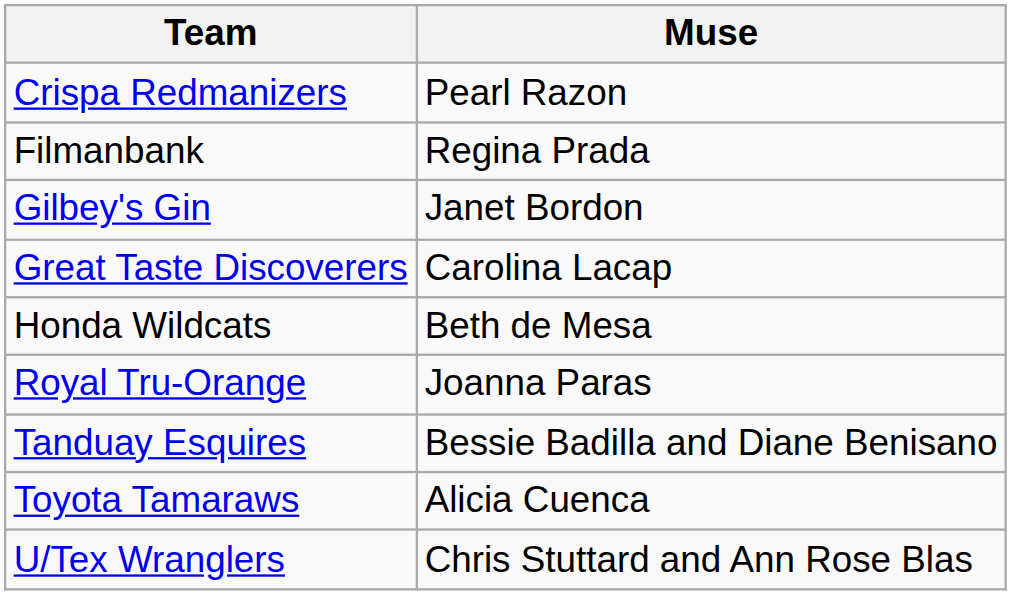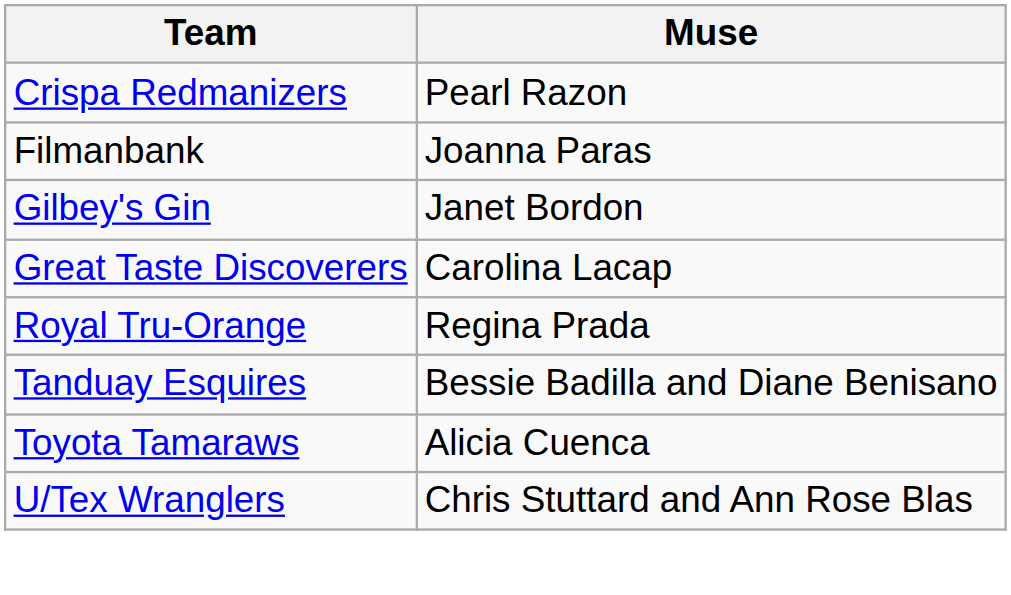 <table class="wikitable sortable sortable">
 <tr>
 <th style= width="45%">Team</th>
 <th style= width="55%">Muse</th>
 </tr>
 <tr>
 <td><a href='#'>Crispa Redmanizers</a></td>
 <td>Pearl Razon</td>
 </tr>
 <tr>
 <td>Filmanbank</td>
-<td>Regina Prada</td>
+<td>Joanna Paras</td>
 </tr>
 <tr>
 <td><a href='#'>Gilbey's Gin</a></td>
 <td>Janet Bordon</td>
 </tr>
 <tr>
 <td><a href='#'>Great Taste Discoverers</a></td>
 <td>Carolina Lacap</td>
 </tr>
 <tr>
-<td>Honda Wildcats</td>
-<td>Beth de Mesa</td>
-</tr>
-<tr>
 <td><a href='#'>Royal Tru-Orange</a></td>
-<td>Joanna Paras</td>
+<td>Regina Prada</td>
 </tr>
 <tr>
 <td><a href='#'>Tanduay Esquires</a></td>
 <td>Bessie Badilla and Diane Benisano</td>
 </tr>
 <tr>
 <td><a href='#'>Toyota Tamaraws</a></td>
 <td>Alicia Cuenca</td>
 </tr>
 <tr>
 <td><a href='#'>U/Tex Wranglers</a></td>
 <td>Chris Stuttard and Ann Rose Blas</td>
 </tr>
 </table>
